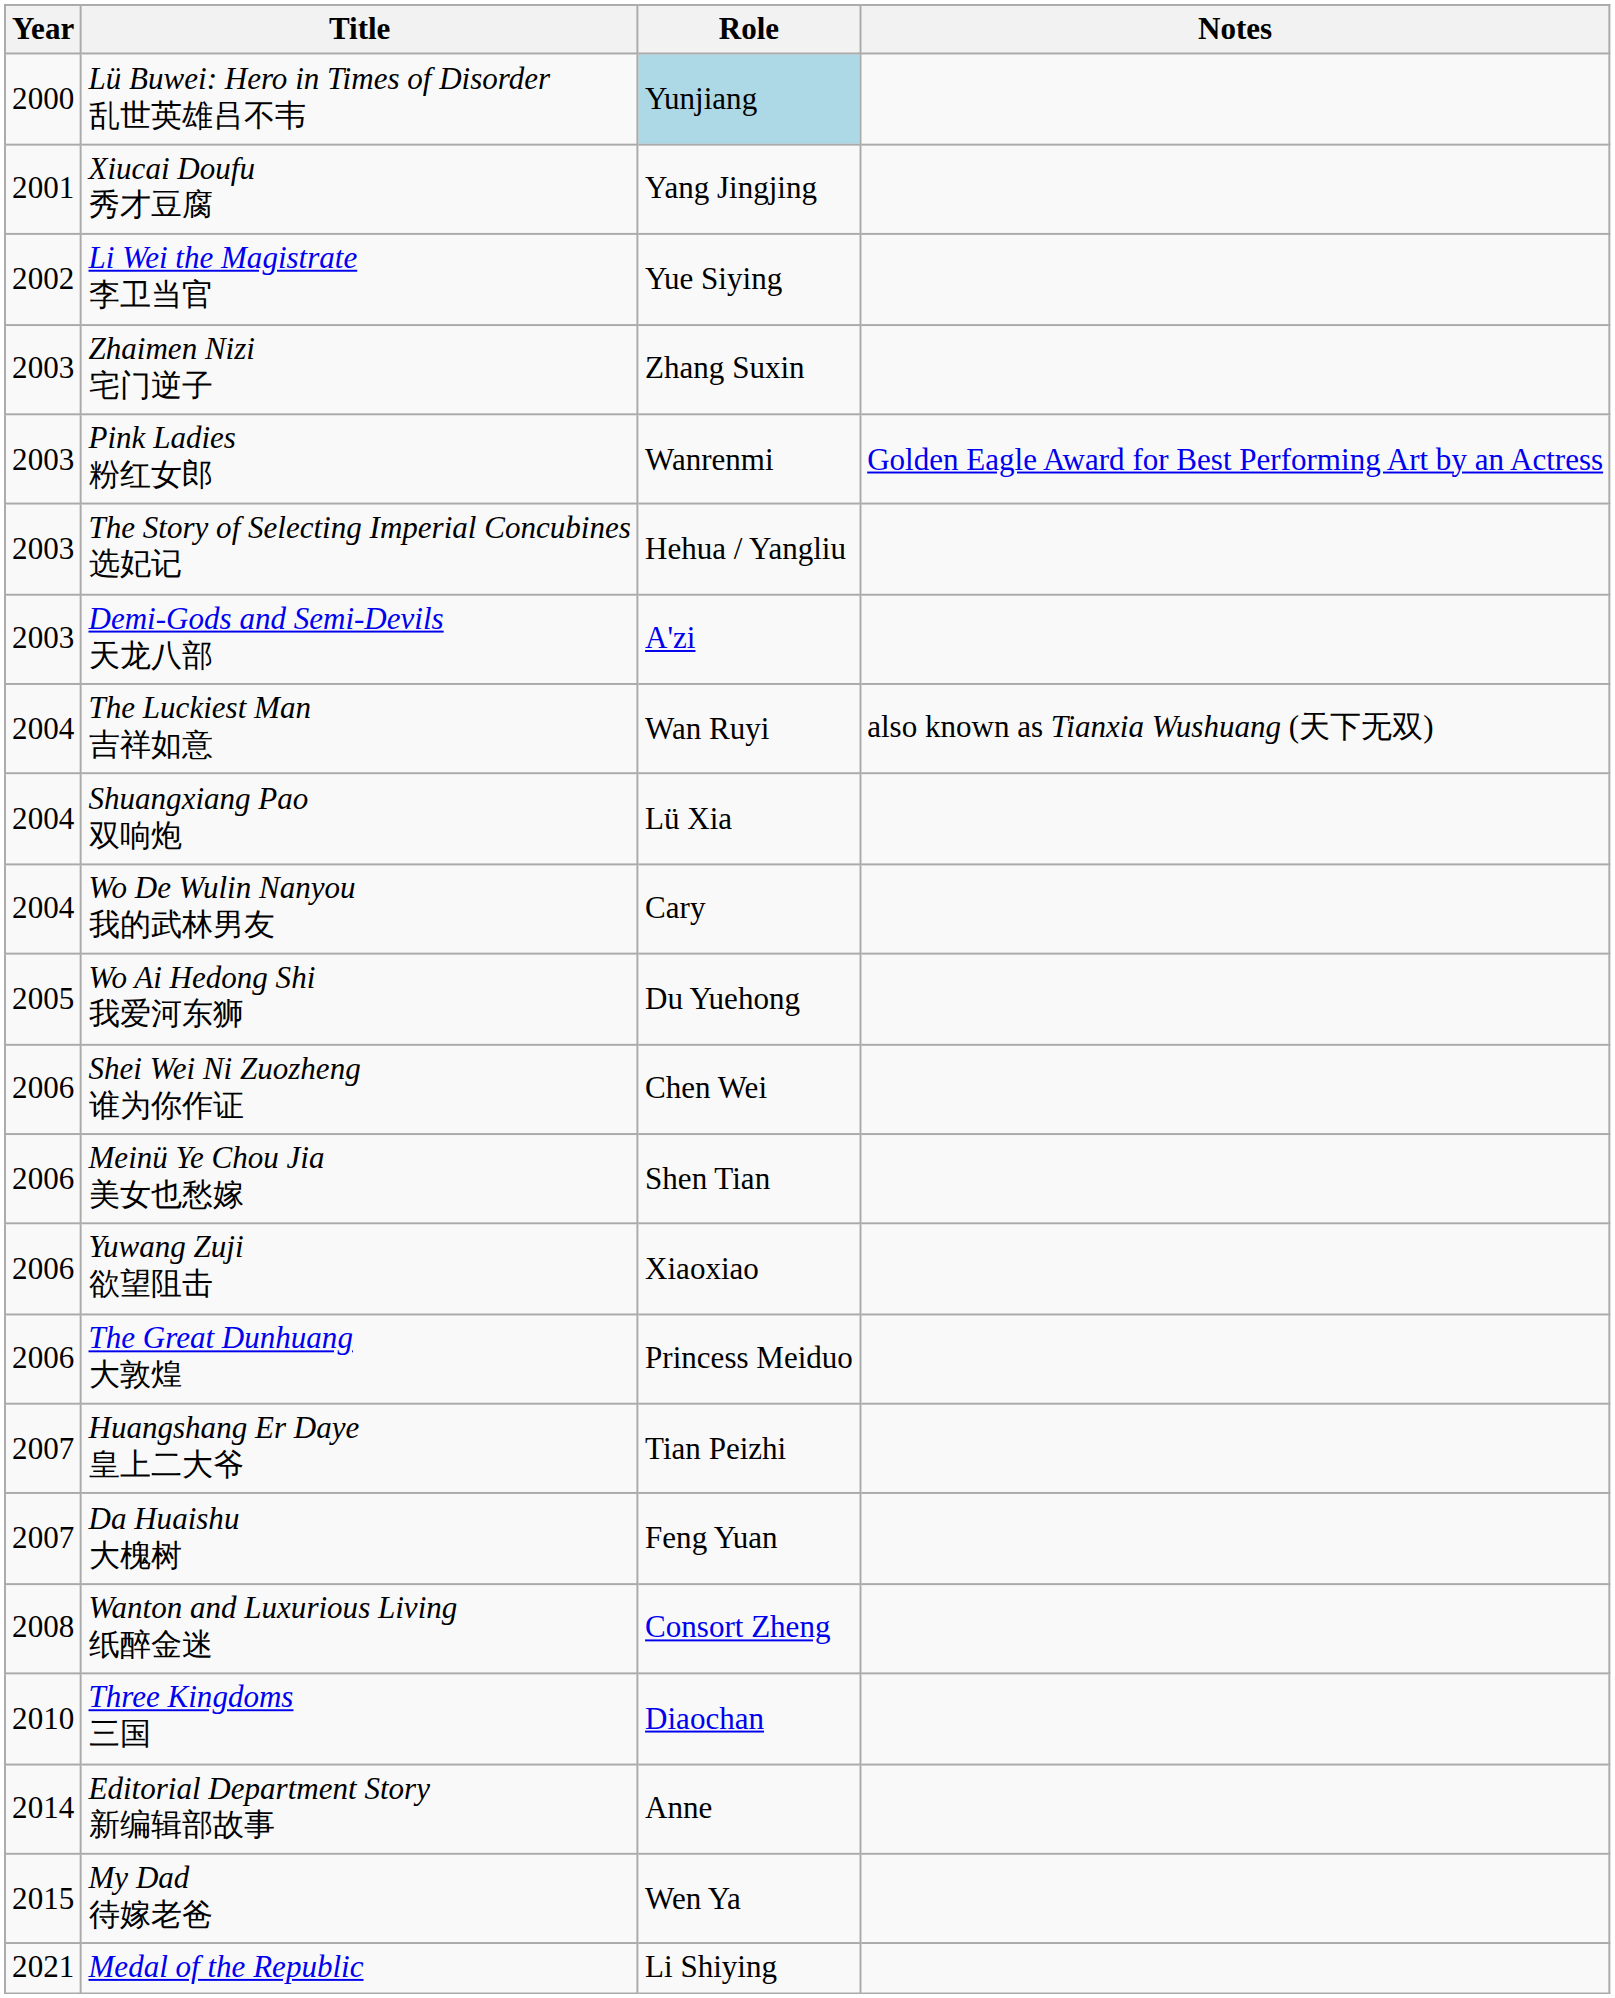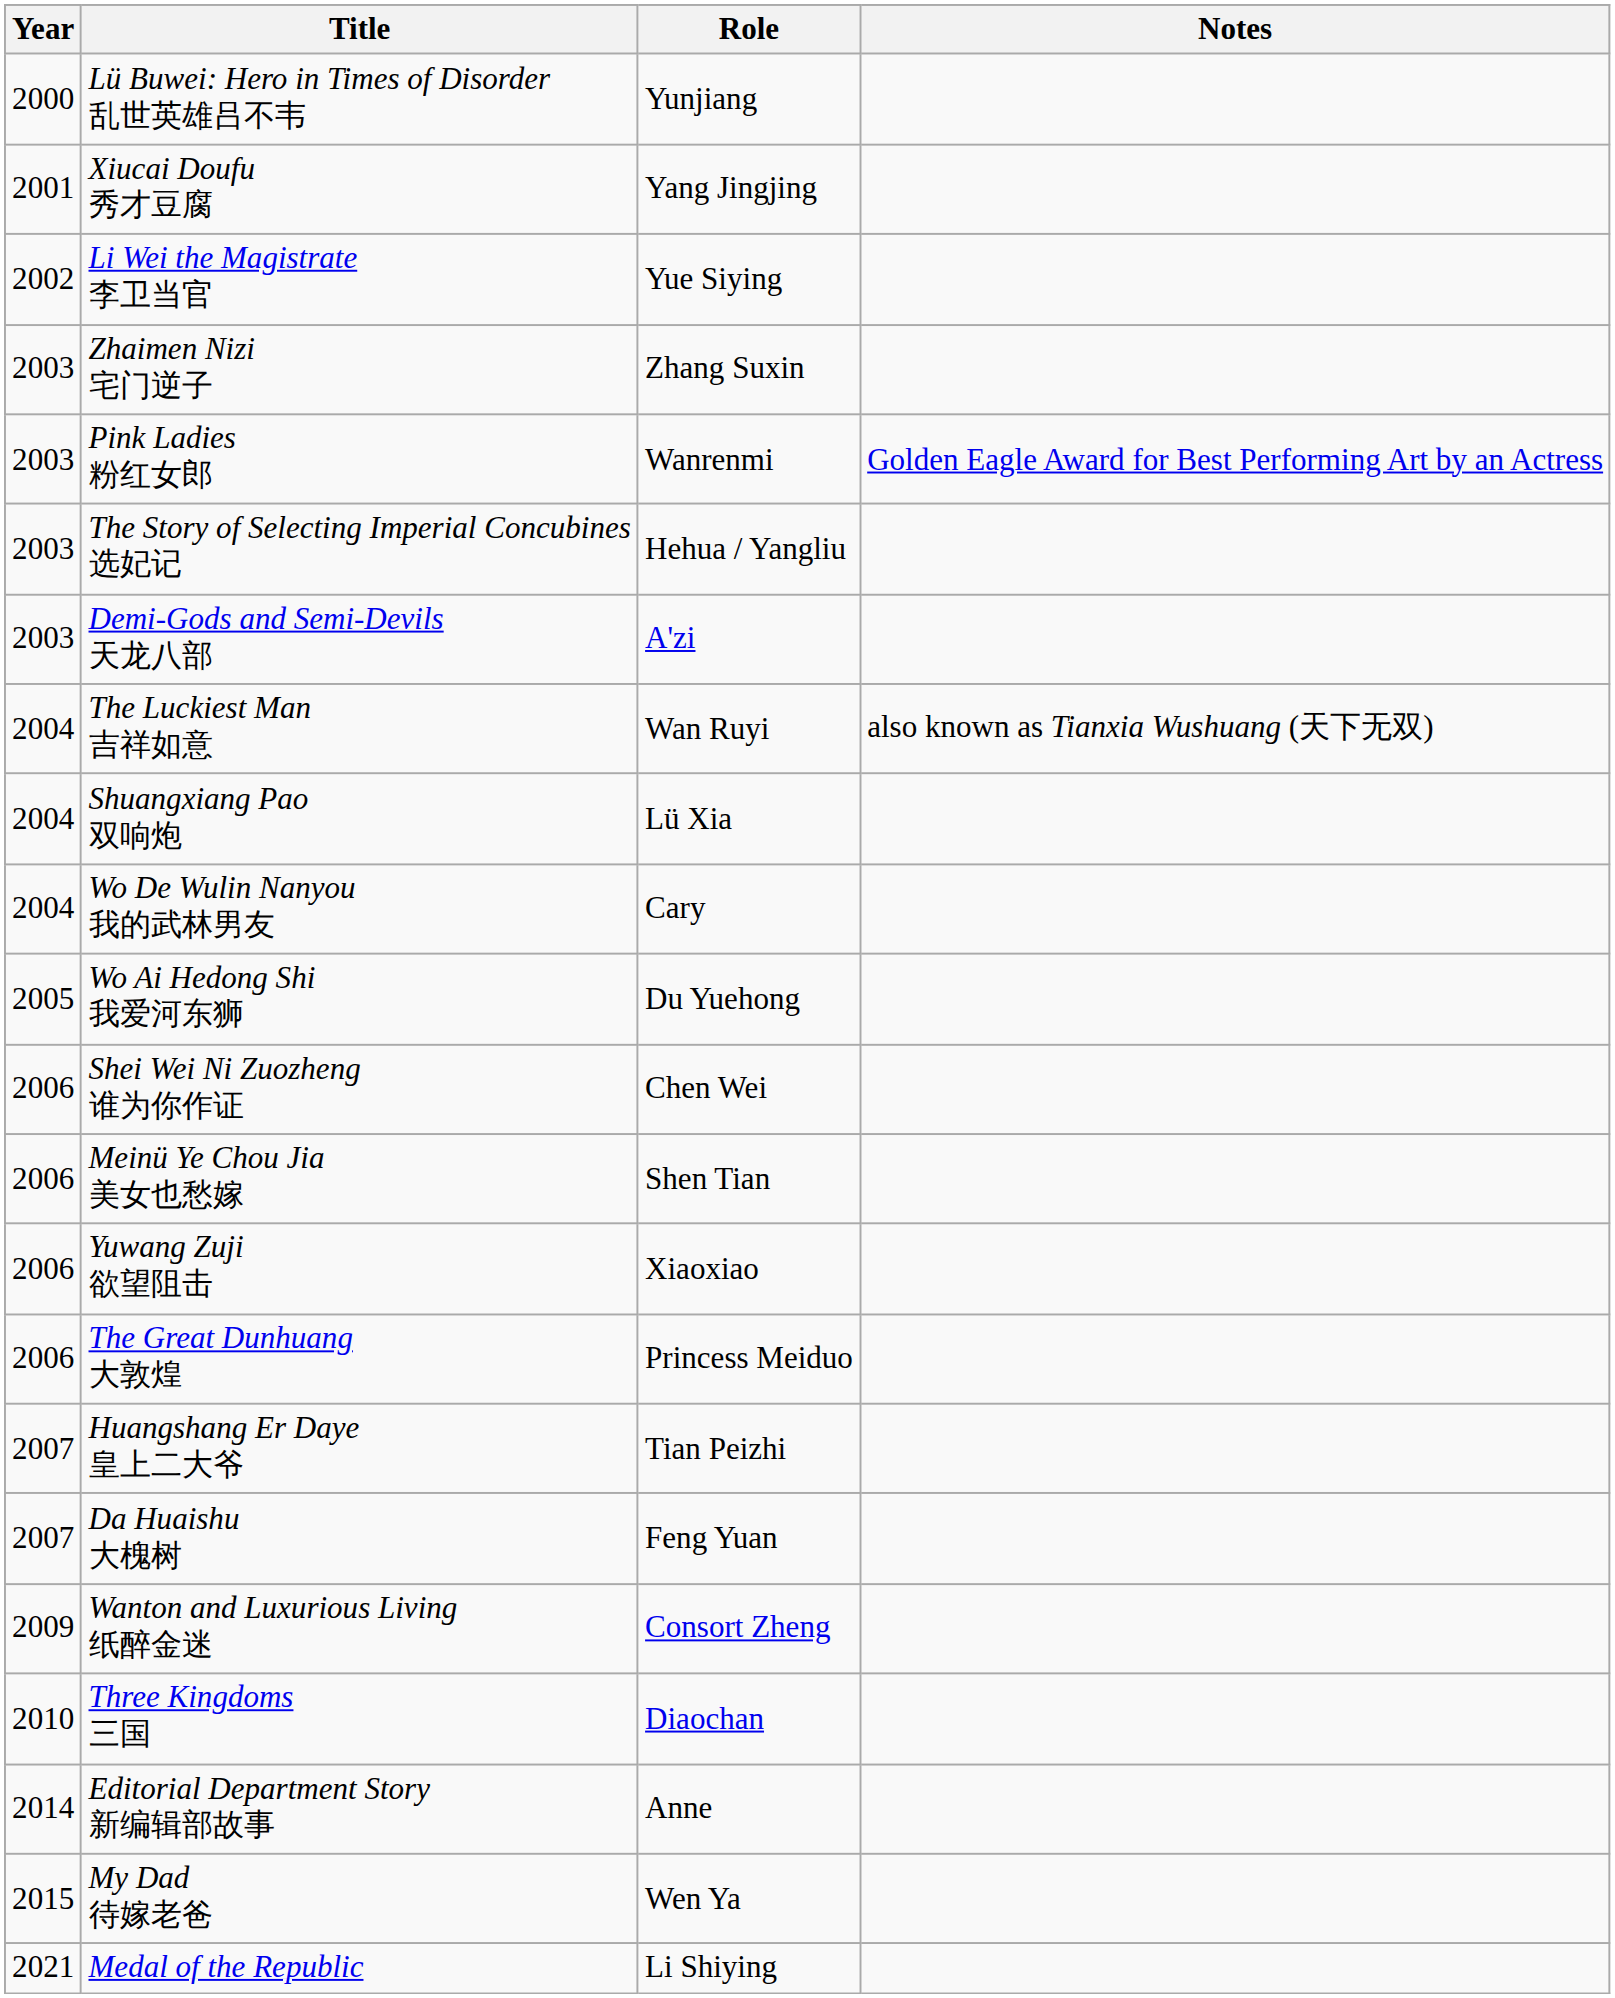 <table class="wikitable sortable">
 <tr>
 <th>Year</th>
 <th>Title</th>
 <th>Role</th>
 <th class="unsortable">Notes</th>
 </tr>
 <tr>
 <td>2000</td>
 <td><em>Lü Buwei: Hero in Times of Disorder</em><br>乱世英雄吕不韦</td>
-<td style="background: lightblue;">Yunjiang</td>
+<td>Yunjiang</td>
 <td></td>
 </tr>
 <tr>
 <td>2001</td>
 <td><em>Xiucai Doufu</em><br>秀才豆腐</td>
 <td>Yang Jingjing</td>
 <td></td>
 </tr>
 <tr>
 <td>2002</td>
 <td><em><a href='#'>Li Wei the Magistrate</a></em><br>李卫当官</td>
 <td>Yue Siying</td>
 <td></td>
 </tr>
 <tr>
 <td>2003</td>
 <td><em>Zhaimen Nizi</em><br>宅门逆子</td>
 <td>Zhang Suxin</td>
 <td></td>
 </tr>
 <tr>
 <td>2003</td>
 <td><em>Pink Ladies</em><br>粉红女郎</td>
 <td>Wanrenmi</td>
 <td><a href='#'>Golden Eagle Award for Best Performing Art by an Actress</a></td>
 </tr>
 <tr>
 <td>2003</td>
 <td><em>The Story of Selecting Imperial Concubines</em><br>选妃记</td>
 <td>Hehua / Yangliu</td>
 <td></td>
 </tr>
 <tr>
 <td>2003</td>
 <td><em><a href='#'>Demi-Gods and Semi-Devils</a></em><br>天龙八部</td>
 <td><a href='#'>A'zi</a></td>
 <td></td>
 </tr>
 <tr>
 <td>2004</td>
 <td><em>The Luckiest Man</em><br>吉祥如意</td>
 <td>Wan Ruyi</td>
 <td>also known as <em>Tianxia Wushuang</em> (天下无双)</td>
 </tr>
 <tr>
 <td>2004</td>
 <td><em>Shuangxiang Pao</em><br>双响炮</td>
 <td>Lü Xia</td>
 <td></td>
 </tr>
 <tr>
 <td>2004</td>
 <td><em>Wo De Wulin Nanyou</em><br>我的武林男友</td>
 <td>Cary</td>
 <td></td>
 </tr>
 <tr>
 <td>2005</td>
 <td><em>Wo Ai Hedong Shi</em><br>我爱河东狮</td>
 <td>Du Yuehong</td>
 <td></td>
 </tr>
 <tr>
 <td>2006</td>
 <td><em>Shei Wei Ni Zuozheng</em><br>谁为你作证</td>
 <td>Chen Wei</td>
 <td></td>
 </tr>
 <tr>
 <td>2006</td>
 <td><em>Meinü Ye Chou Jia</em><br>美女也愁嫁</td>
 <td>Shen Tian</td>
 <td></td>
 </tr>
 <tr>
 <td>2006</td>
 <td><em>Yuwang Zuji</em><br>欲望阻击</td>
 <td>Xiaoxiao</td>
 <td></td>
 </tr>
 <tr>
 <td>2006</td>
 <td><em><a href='#'>The Great Dunhuang</a></em><br>大敦煌</td>
 <td>Princess Meiduo</td>
 <td></td>
 </tr>
 <tr>
 <td>2007</td>
 <td><em>Huangshang Er Daye</em><br>皇上二大爷</td>
 <td>Tian Peizhi</td>
 <td></td>
 </tr>
 <tr>
 <td>2007</td>
 <td><em>Da Huaishu</em><br>大槐树</td>
 <td>Feng Yuan</td>
 <td></td>
 </tr>
 <tr>
-<td>2008</td>
+<td>2009</td>
 <td><em>Wanton and Luxurious Living</em><br>纸醉金迷</td>
 <td><a href='#'>Consort Zheng</a></td>
 <td></td>
 </tr>
 <tr>
 <td>2010</td>
 <td><em><a href='#'>Three Kingdoms</a></em><br>三国</td>
 <td><a href='#'>Diaochan</a></td>
 <td></td>
 </tr>
 <tr>
 <td>2014</td>
 <td><em>Editorial Department Story</em><br>新编辑部故事</td>
 <td>Anne</td>
 <td></td>
 </tr>
 <tr>
 <td>2015</td>
 <td><em>My Dad</em><br>待嫁老爸</td>
 <td>Wen Ya</td>
 <td></td>
 </tr>
 <tr>
 <td>2021</td>
 <td><em><a href='#'>Medal of the Republic</a></em><br></td>
 <td>Li Shiying</td>
 <td></td>
 </tr>
 </table>
